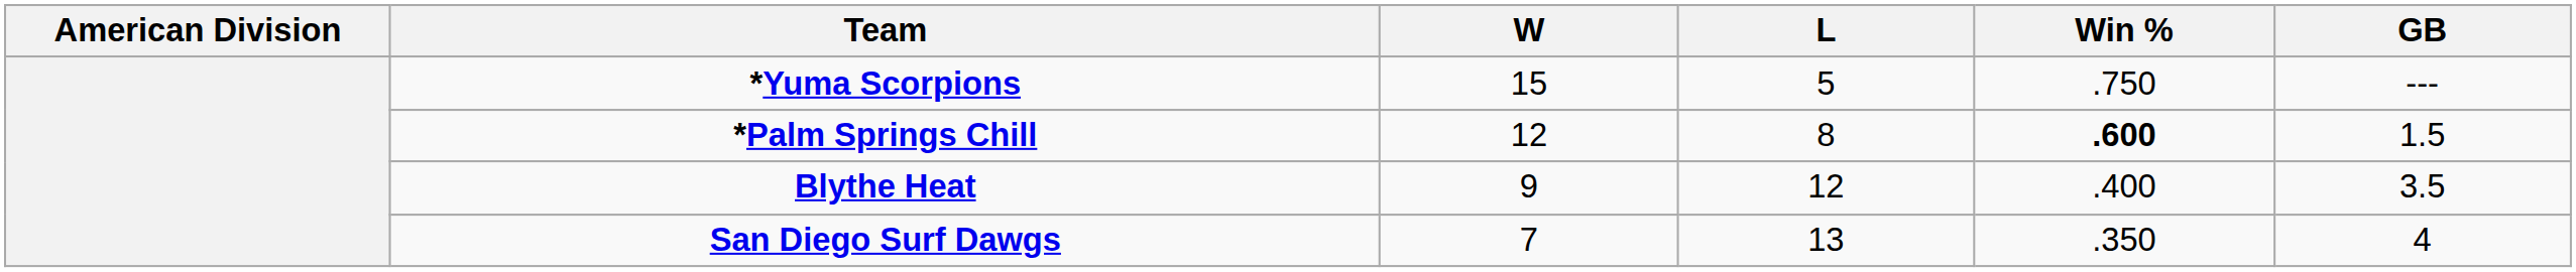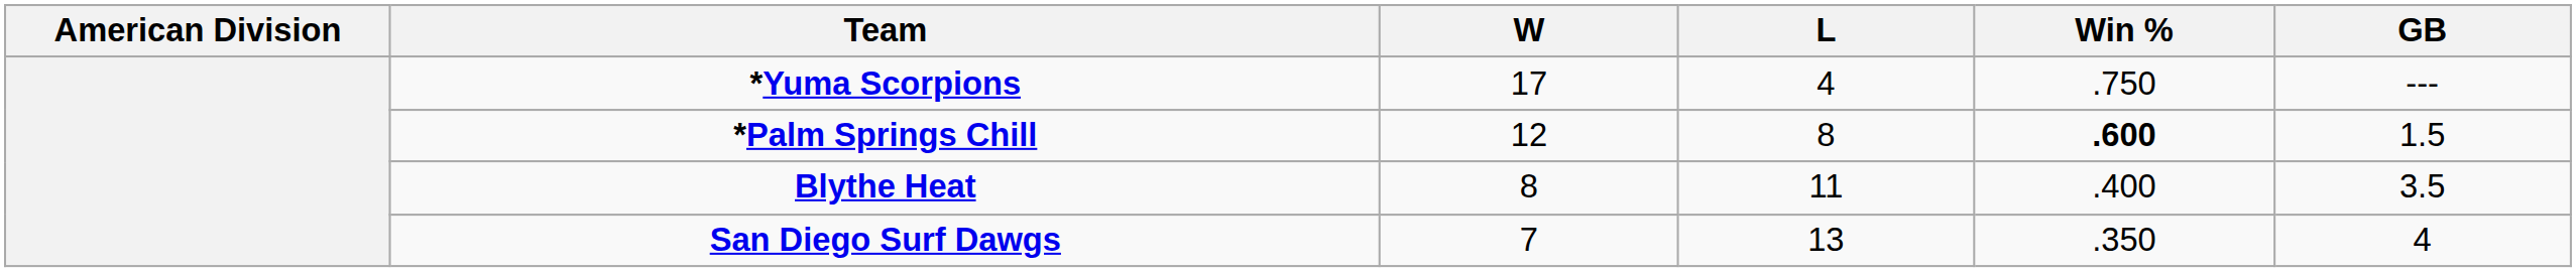 <table class="wikitable">
 <tr>
 <th bgcolor="#DDDDFF" width="3%">American Division</th>
 <th bgcolor="#DDDDFF" width="10%">Team</th>
 <th bgcolor="#DDDDFF" width="3%">W</th>
 <th bgcolor="#DDDDFF" width="3%">L</th>
 <th bgcolor="#DDDDFF" width="3%">Win %</th>
 <th bgcolor="#DDDDFF" width="3%">GB</th>
 </tr>
 <tr>
 <th rowspan="7"></th>
 </tr>
 <tr>
 <td align=center><strong>*<a href='#'>Yuma Scorpions</a></strong></td>
-<td align=center>15</td>
-<td align=center>5</td>
+<td align=center>17</td>
+<td align=center>4</td>
 <td align=center>.750</td>
 <td align=center>---</td>
 </tr>
 <tr>
 <td align=center><strong>*<a href='#'>Palm Springs Chill</a></strong></td>
 <td align=center>12</td>
 <td align=center>8</td>
 <td align=center><strong>.600</strong></td>
 <td align=center>1.5</td>
 </tr>
 <tr>
 <td align=center><strong><a href='#'>Blythe Heat</a></strong></td>
-<td align=center>9</td>
-<td align=center>12</td>
+<td align=center>8</td>
+<td align=center>11</td>
 <td align=center>.400</td>
 <td align=center>3.5</td>
 </tr>
 <tr>
 <td align=center><strong><a href='#'>San Diego Surf Dawgs</a></strong></td>
 <td align=center>7</td>
 <td align=center>13</td>
 <td align=center>.350</td>
 <td align=center>4</td>
 </tr>
 </table>
